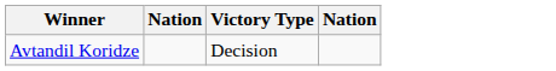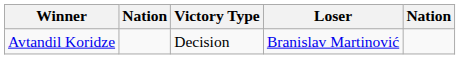 <table class="wikitable sortable" style="text-align:left;">
 <tr>
 <th>Winner</th>
 <th>Nation</th>
 <th>Victory Type</th>
+<th>Loser</th>
 <th>Nation</th>
 </tr>
 <tr>
 <td><a href='#'>Avtandil Koridze</a></td>
 <td></td>
 <td>Decision</td>
+<td><a href='#'>Branislav Martinović</a></td>
 <td></td>
 </tr>
 </table>
